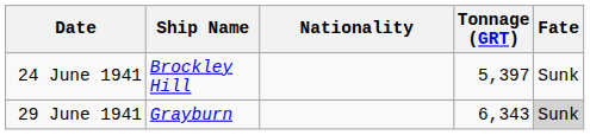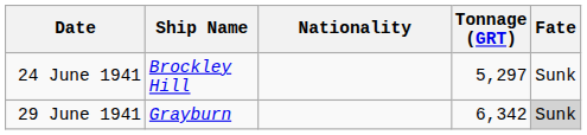 <table class="wikitable sortable">
 <tr>
 <th width="100px">Date</th>
 <th width="80px">Ship Name</th>
 <th width="140px">Nationality</th>
 <th width="25px">Tonnage (<a href='#'>GRT</a>)</th>
 <th width="30px">Fate</th>
 </tr>
 <tr>
 <td align="right">24 June 1941</td>
 <td align="left"><a href='#'><em>Brockley Hill</em></a></td>
 <td align="left"></td>
-<td align="right">5,397</td>
+<td align="right">5,297</td>
 <td align="left">Sunk</td>
 </tr>
 <tr>
 <td align="right">29 June 1941</td>
 <td align="left"><a href='#'><em>Grayburn</em></a></td>
 <td align="left"></td>
-<td align="right">6,343</td>
+<td align="right">6,342</td>
 <td align="left" style="background: lightgrey;">Sunk</td>
 </tr>
 </table>
